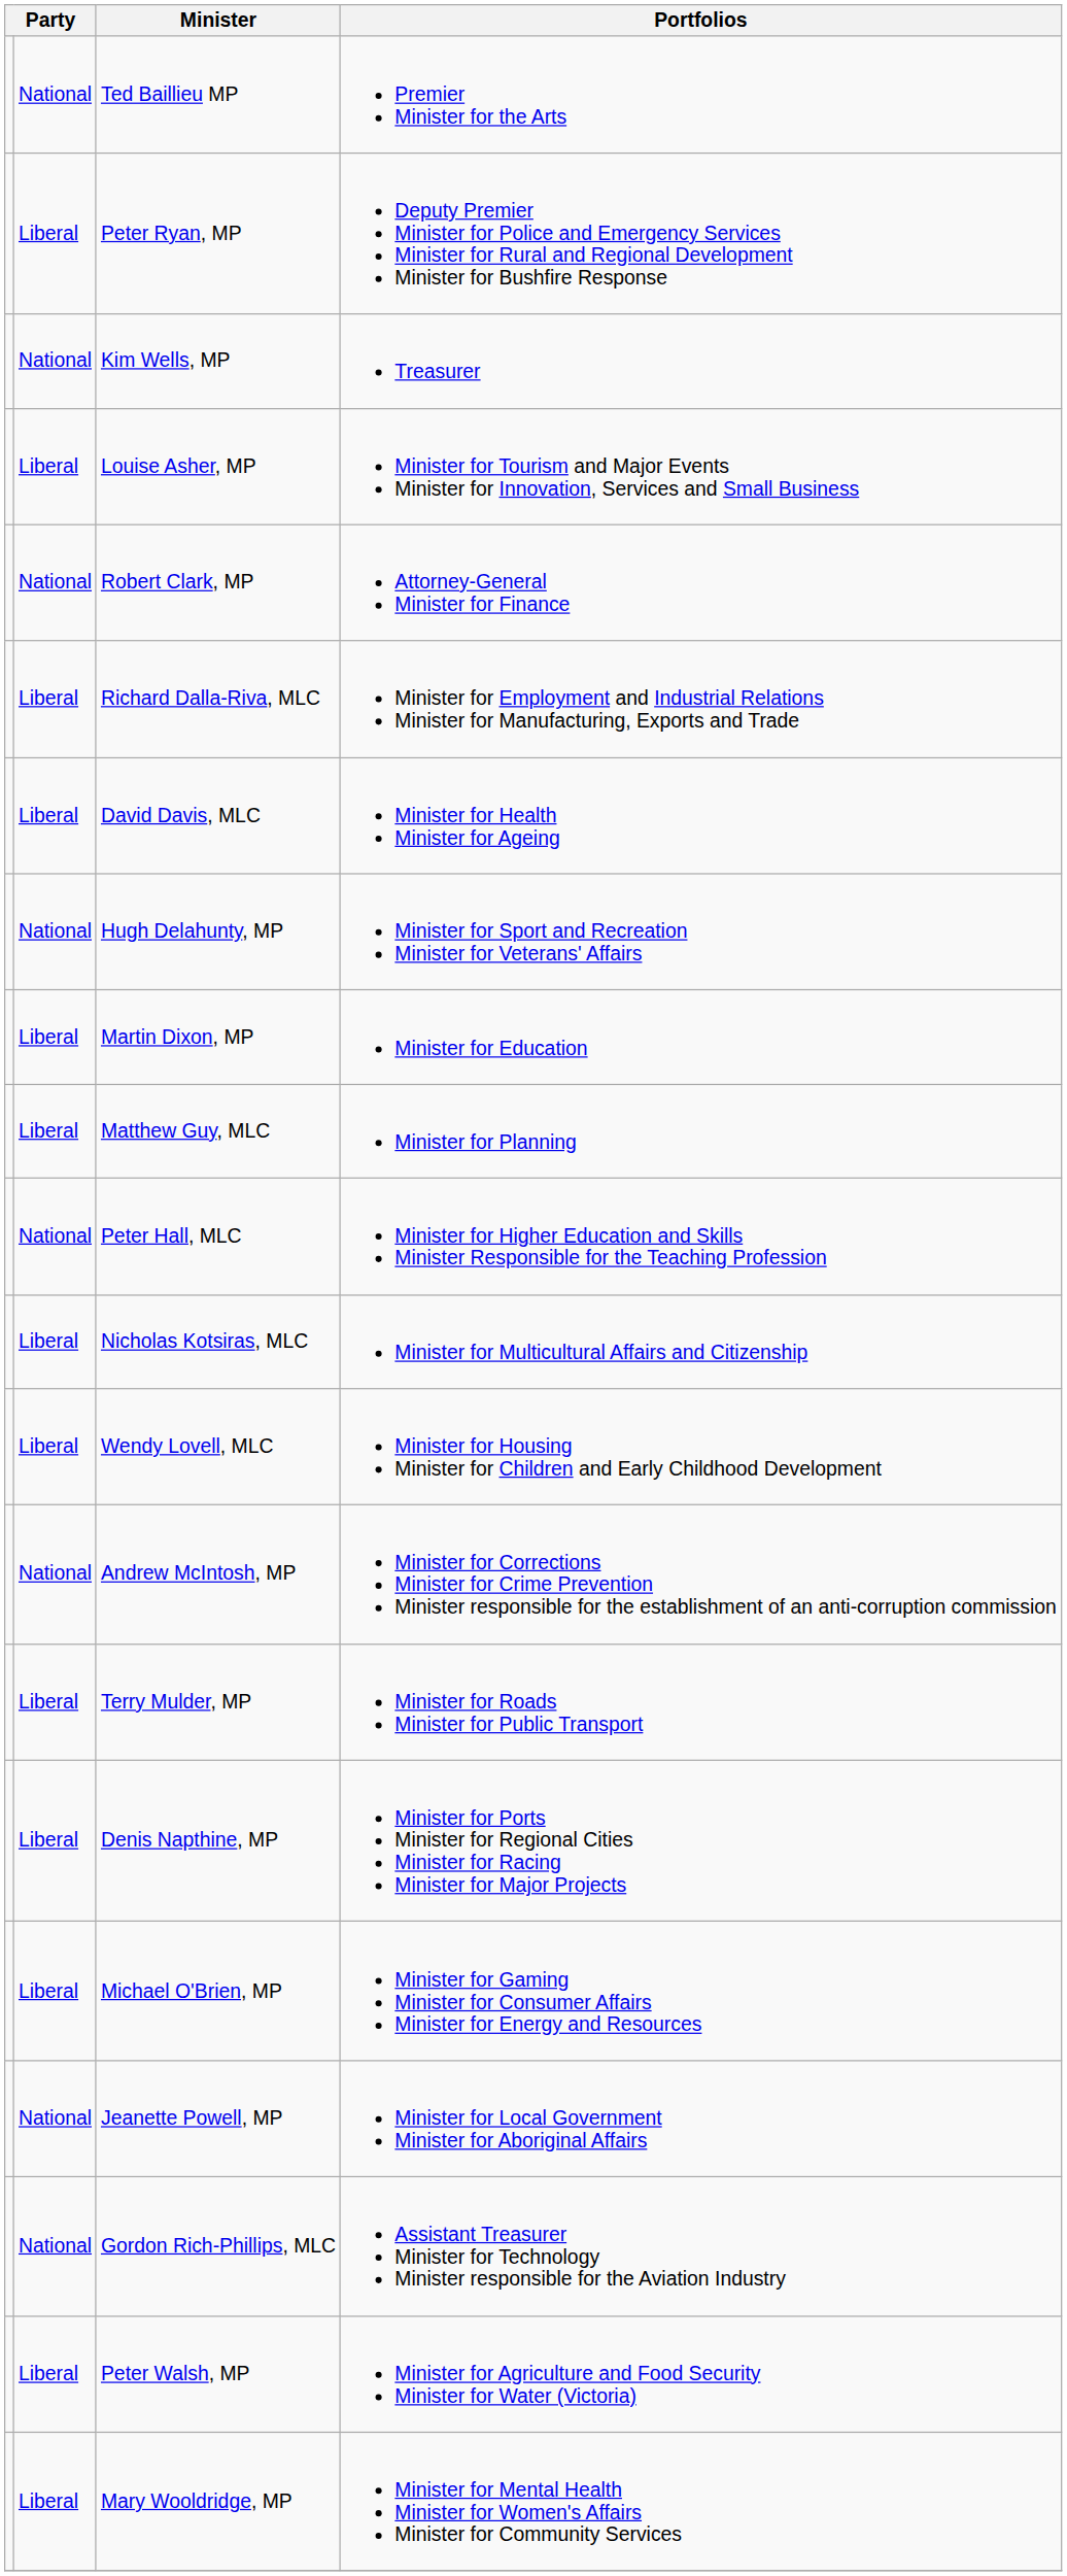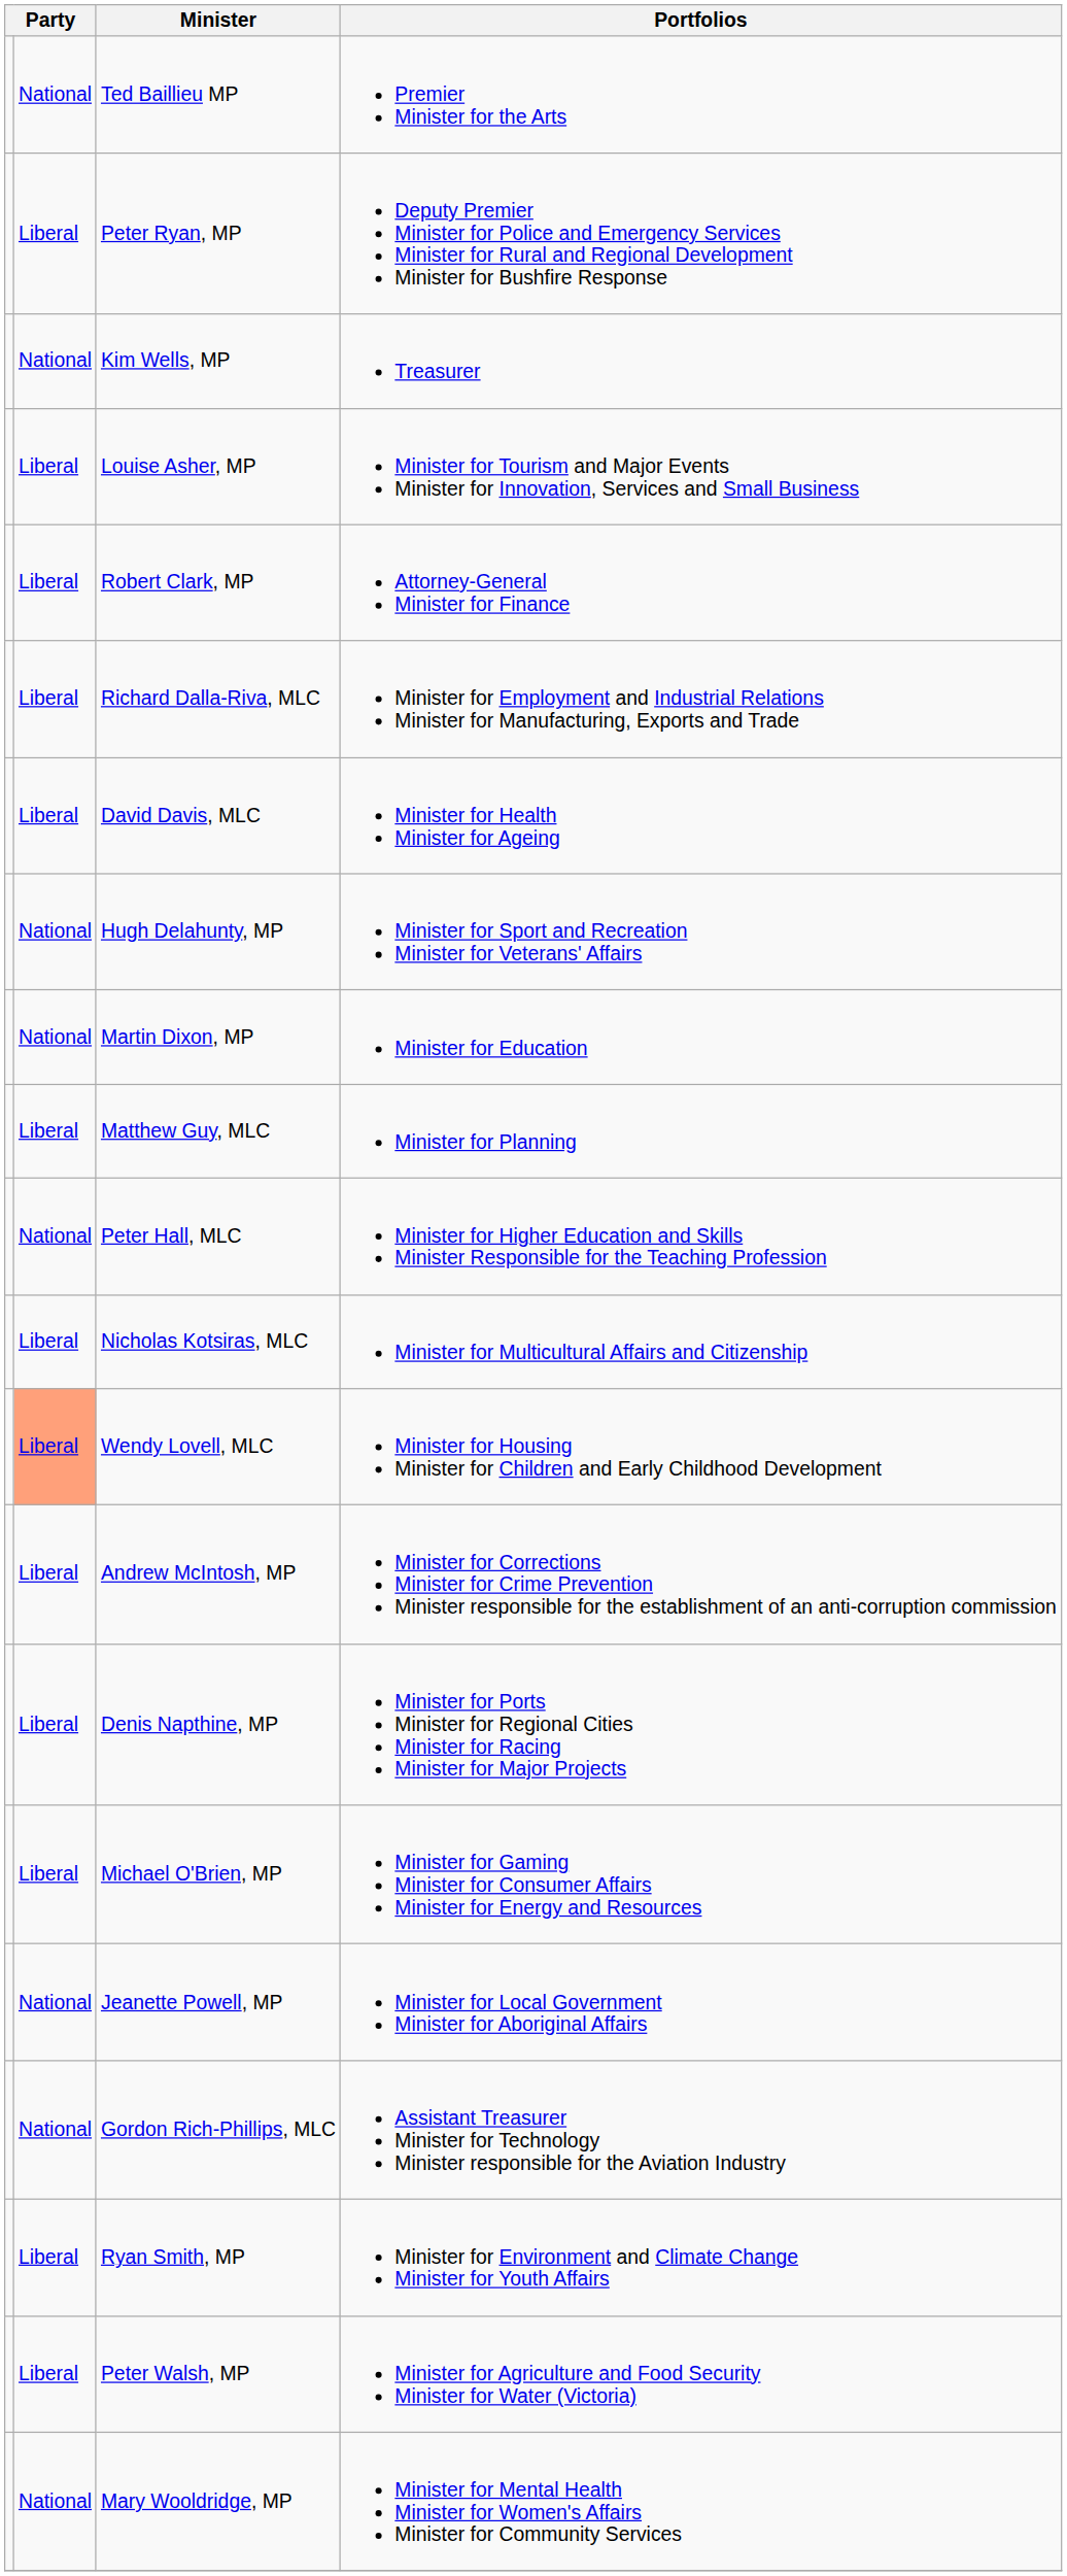 <table class="wikitable">
 <tr>
 <th colspan="2">Party</th>
 <th>Minister</th>
 <th>Portfolios</th>
 </tr>
 <tr>
 <td></td>
 <td><a href='#'>National</a></td>
 <td><a href='#'>Ted Baillieu</a> MP</td>
 <td><br><ul><li><a href='#'>Premier</a></li><li><a href='#'>Minister for the Arts</a></li></ul></td>
 </tr>
 <tr>
 <td></td>
 <td><a href='#'>Liberal</a></td>
 <td><a href='#'>Peter Ryan</a>, MP</td>
 <td><br><ul><li><a href='#'>Deputy Premier</a></li><li><a href='#'>Minister for Police and Emergency Services</a></li><li><a href='#'>Minister for Rural and Regional Development</a></li><li>Minister for Bushfire Response</li></ul></td>
 </tr>
 <tr>
 <td></td>
 <td><a href='#'>National</a></td>
 <td><a href='#'>Kim Wells</a>, MP</td>
 <td><br><ul><li><a href='#'>Treasurer</a></li></ul></td>
 </tr>
 <tr>
 <td></td>
 <td><a href='#'>Liberal</a></td>
 <td><a href='#'>Louise Asher</a>, MP</td>
 <td><br><ul><li><a href='#'>Minister for Tourism</a> and Major Events</li><li>Minister for <a href='#'>Innovation</a>, Services and <a href='#'>Small Business</a></li></ul></td>
 </tr>
 <tr>
 <td></td>
-<td><a href='#'>National</a></td>
+<td><a href='#'>Liberal</a></td>
 <td><a href='#'>Robert Clark</a>, MP</td>
 <td><br><ul><li><a href='#'>Attorney-General</a></li><li><a href='#'>Minister for Finance</a></li></ul></td>
 </tr>
 <tr>
 <td></td>
 <td><a href='#'>Liberal</a></td>
 <td><a href='#'>Richard Dalla-Riva</a>, MLC</td>
 <td><br><ul><li>Minister for <a href='#'>Employment</a> and <a href='#'>Industrial Relations</a></li><li>Minister for Manufacturing, Exports and Trade</li></ul></td>
 </tr>
 <tr>
 <td></td>
 <td><a href='#'>Liberal</a></td>
 <td><a href='#'>David Davis</a>, MLC</td>
 <td><br><ul><li><a href='#'>Minister for Health</a></li><li><a href='#'>Minister for Ageing</a></li></ul></td>
 </tr>
 <tr>
 <td></td>
 <td><a href='#'>National</a></td>
 <td><a href='#'>Hugh Delahunty</a>, MP</td>
 <td><br><ul><li><a href='#'>Minister for Sport and Recreation</a></li><li><a href='#'>Minister for Veterans' Affairs</a></li></ul></td>
 </tr>
 <tr>
 <td></td>
-<td><a href='#'>Liberal</a></td>
+<td><a href='#'>National</a></td>
 <td><a href='#'>Martin Dixon</a>, MP</td>
 <td><br><ul><li><a href='#'>Minister for Education</a></li></ul></td>
 </tr>
 <tr>
 <td></td>
 <td><a href='#'>Liberal</a></td>
 <td><a href='#'>Matthew Guy</a>, MLC</td>
 <td><br><ul><li><a href='#'>Minister for Planning</a></li></ul></td>
 </tr>
 <tr>
 <td></td>
 <td><a href='#'>National</a></td>
 <td><a href='#'>Peter Hall</a>, MLC</td>
 <td><br><ul><li><a href='#'>Minister for Higher Education and Skills</a></li><li><a href='#'>Minister Responsible for the Teaching Profession</a></li></ul></td>
 </tr>
 <tr>
 <td></td>
 <td><a href='#'>Liberal</a></td>
 <td><a href='#'>Nicholas Kotsiras</a>, MLC</td>
 <td><br><ul><li><a href='#'>Minister for Multicultural Affairs and Citizenship</a></li></ul></td>
 </tr>
 <tr>
 <td></td>
-<td><a href='#'>Liberal</a></td>
+<td style="background: lightsalmon;"><a href='#'>Liberal</a></td>
 <td><a href='#'>Wendy Lovell</a>, MLC</td>
 <td><br><ul><li><a href='#'>Minister for Housing</a></li><li>Minister for <a href='#'>Children</a> and Early Childhood Development</li></ul></td>
 </tr>
 <tr>
 <td></td>
-<td><a href='#'>National</a></td>
+<td><a href='#'>Liberal</a></td>
 <td><a href='#'>Andrew McIntosh</a>, MP</td>
 <td><br><ul><li><a href='#'>Minister for Corrections</a></li><li><a href='#'>Minister for Crime Prevention</a></li><li>Minister responsible for the establishment of an anti-corruption commission</li></ul></td>
-</tr>
-<tr>
-<td></td>
-<td><a href='#'>Liberal</a></td>
-<td><a href='#'>Terry Mulder</a>, MP</td>
-<td><br><ul><li><a href='#'>Minister for Roads</a></li><li><a href='#'>Minister for Public Transport</a></li></ul></td>
 </tr>
 <tr>
 <td></td>
 <td><a href='#'>Liberal</a></td>
 <td><a href='#'>Denis Napthine</a>, MP</td>
 <td><br><ul><li><a href='#'>Minister for Ports</a></li><li>Minister for Regional Cities</li><li><a href='#'>Minister for Racing</a></li><li><a href='#'>Minister for Major Projects</a></li></ul></td>
 </tr>
 <tr>
 <td></td>
 <td><a href='#'>Liberal</a></td>
 <td><a href='#'>Michael O'Brien</a>, MP</td>
 <td><br><ul><li><a href='#'>Minister for Gaming</a></li><li><a href='#'>Minister for Consumer Affairs</a></li><li><a href='#'>Minister for Energy and Resources</a></li></ul></td>
 </tr>
 <tr>
 <td></td>
 <td><a href='#'>National</a></td>
 <td><a href='#'>Jeanette Powell</a>, MP</td>
 <td><br><ul><li><a href='#'>Minister for Local Government</a></li><li><a href='#'>Minister for Aboriginal Affairs</a></li></ul></td>
 </tr>
 <tr>
 <td></td>
 <td><a href='#'>National</a></td>
 <td><a href='#'>Gordon Rich-Phillips</a>, MLC</td>
 <td><br><ul><li><a href='#'>Assistant Treasurer</a></li><li>Minister for Technology</li><li>Minister responsible for the Aviation Industry</li></ul></td>
 </tr>
 <tr>
 <td></td>
 <td><a href='#'>Liberal</a></td>
+<td><a href='#'>Ryan Smith</a>, MP</td>
+<td><br><ul><li>Minister for <a href='#'>Environment</a> and <a href='#'>Climate Change</a></li><li><a href='#'>Minister for Youth Affairs</a></li></ul></td>
+</tr>
+<tr>
+<td></td>
+<td><a href='#'>Liberal</a></td>
 <td><a href='#'>Peter Walsh</a>, MP</td>
 <td><br><ul><li><a href='#'>Minister for Agriculture and Food Security</a></li><li><a href='#'>Minister for Water (Victoria)</a></li></ul></td>
 </tr>
 <tr>
 <td></td>
-<td><a href='#'>Liberal</a></td>
+<td><a href='#'>National</a></td>
 <td><a href='#'>Mary Wooldridge</a>, MP</td>
 <td><br><ul><li><a href='#'>Minister for Mental Health</a></li><li><a href='#'>Minister for Women's Affairs</a></li><li>Minister for Community Services</li></ul></td>
 </tr>
 <tr>
 </tr>
 </table>
